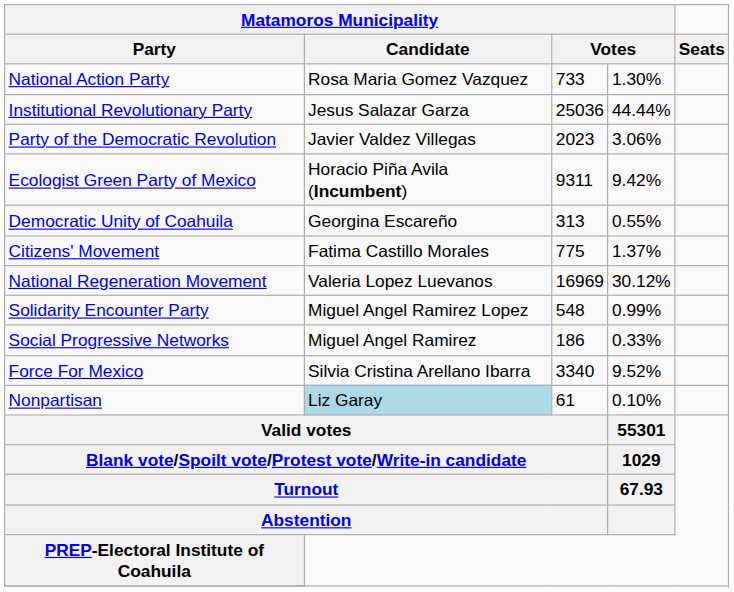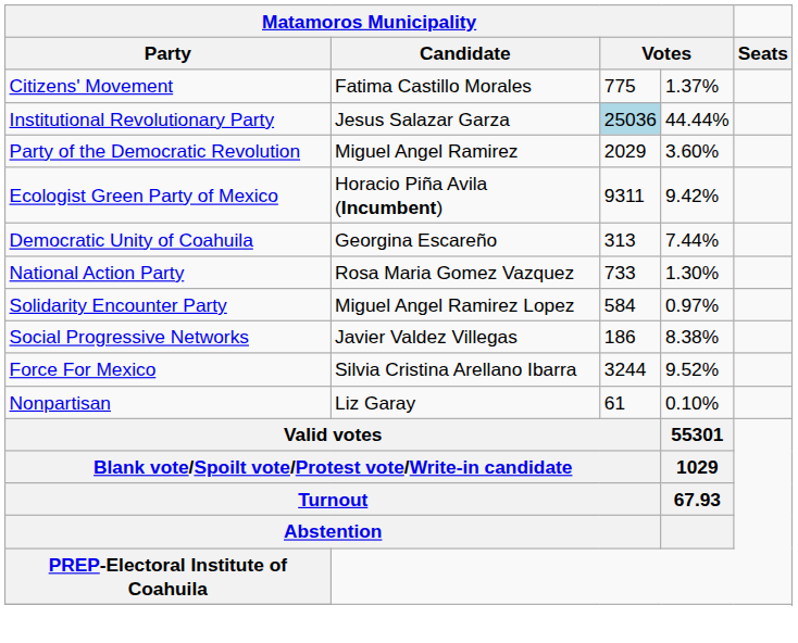 <table class="wikitable collapsible collapsed" style="font-size:95%; width:72%; line-height:126%; margin-bottom:0">
 <tr>
 <th Colspan = 4><strong><a href='#'>Matamoros Municipality</a></strong></th>
 </tr>
 <tr style="background:#efefef;">
 <th Colspan = 1><strong>Party</strong></th>
 <th Colspan = 1><strong>Candidate</strong></th>
 <th Colspan = 2><strong>Votes</strong></th>
 <th Colspan = 1><strong>Seats</strong></th>
 </tr>
 <tr>
-<td> <a href='#'>National Action Party</a></td>
-<td>Rosa Maria Gomez Vazquez</td>
-<td>733</td>
-<td>1.30%</td>
+<td> <a href='#'>Citizens' Movement</a></td>
+<td>Fatima Castillo Morales</td>
+<td>775</td>
+<td>1.37%</td>
 <td></td>
 </tr>
 <tr>
 <td> <a href='#'>Institutional Revolutionary Party</a></td>
 <td>Jesus Salazar Garza</td>
-<td>25036</td>
+<td style="background: lightblue;">25036</td>
 <td>44.44%</td>
 <td></td>
 </tr>
 <tr>
 <td> <a href='#'>Party of the Democratic Revolution</a></td>
-<td>Javier Valdez Villegas</td>
-<td>2023</td>
-<td>3.06%</td>
+<td>Miguel Angel Ramirez</td>
+<td>2029</td>
+<td>3.60%</td>
 <td></td>
 </tr>
 <tr>
 <td> <a href='#'>Ecologist Green Party of Mexico</a></td>
 <td>Horacio Piña Avila (<strong>Incumbent</strong>)</td>
 <td>9311</td>
 <td>9.42%</td>
 <td></td>
 </tr>
 <tr>
 <td><a href='#'>Democratic Unity of Coahuila</a></td>
 <td>Georgina Escareño</td>
 <td>313</td>
-<td>0.55%</td>
+<td>7.44%</td>
 <td></td>
 </tr>
 <tr>
-<td> <a href='#'>Citizens' Movement</a></td>
-<td>Fatima Castillo Morales</td>
-<td>775</td>
-<td>1.37%</td>
-<td></td>
-</tr>
-<tr>
-<td> <a href='#'>National Regeneration Movement</a></td>
-<td>Valeria Lopez Luevanos</td>
-<td>16969</td>
-<td>30.12%</td>
+<td> <a href='#'>National Action Party</a></td>
+<td>Rosa Maria Gomez Vazquez</td>
+<td>733</td>
+<td>1.30%</td>
 <td></td>
 </tr>
 <tr>
 <td> <a href='#'>Solidarity Encounter Party</a></td>
 <td>Miguel Angel Ramirez Lopez</td>
-<td>548</td>
-<td>0.99%</td>
+<td>584</td>
+<td>0.97%</td>
 <td></td>
 </tr>
 <tr>
 <td> <a href='#'>Social Progressive Networks</a></td>
-<td>Miguel Angel Ramirez</td>
+<td>Javier Valdez Villegas</td>
 <td>186</td>
-<td>0.33%</td>
+<td>8.38%</td>
 <td></td>
 </tr>
 <tr>
 <td><a href='#'>Force For Mexico</a></td>
 <td>Silvia Cristina Arellano Ibarra</td>
-<td>3340</td>
+<td>3244</td>
 <td>9.52%</td>
 <td></td>
 </tr>
 <tr>
 <td><a href='#'>Nonpartisan</a></td>
-<td style="background: lightblue;">Liz Garay</td>
+<td>Liz Garay</td>
 <td>61</td>
 <td>0.10%</td>
 <td></td>
 </tr>
 <tr>
 <th Colspan = 3><strong>Valid votes</strong></th>
 <th>55301</th>
 </tr>
 <tr>
 <th Colspan = 3><strong><a href='#'>Blank vote</a>/<a href='#'>Spoilt vote</a>/<a href='#'>Protest vote</a>/<a href='#'>Write-in candidate</a></strong></th>
 <th>1029</th>
 </tr>
 <tr>
 <th Colspan = 3><strong><a href='#'>Turnout</a></strong></th>
 <th>67.93</th>
 </tr>
 <tr>
 <th Colspan = 3><strong><a href='#'>Abstention</a></strong></th>
 <th></th>
 </tr>
 <tr>
 <th Colspan =><a href='#'>PREP</a>-Electoral Institute of Coahuila</th>
 </tr>
 <tr>
 </tr>
 </table>
